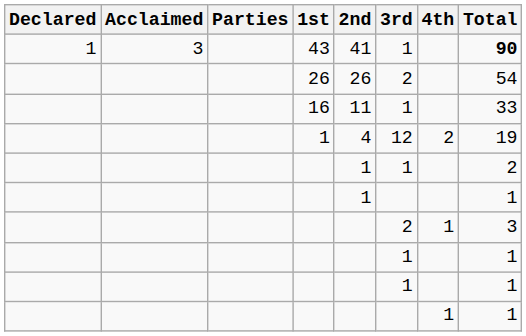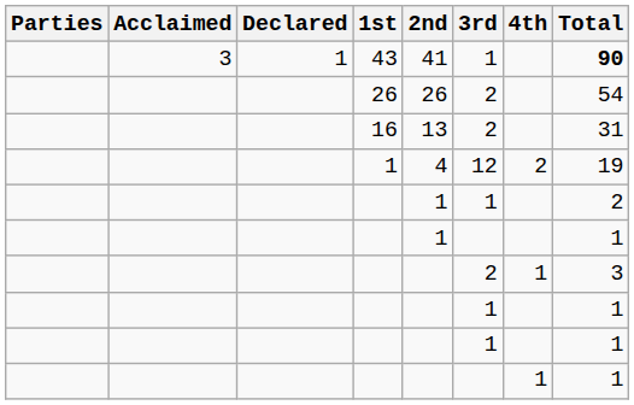 <table class="wikitable" style="text-align:right;">
 <tr>
+<th style="text-align:left;">Parties</th>
+<th>Acclaimed</th>
 <th>Declared</th>
-<th>Acclaimed</th>
-<th style="text-align:left;">Parties</th>
 <th>1st</th>
 <th>2nd</th>
 <th>3rd</th>
 <th>4th</th>
 <th>Total</th>
 </tr>
 <tr>
+<td style="text-align:left;"></td>
+<td>3</td>
 <td>1</td>
-<td>3</td>
-<td style="text-align:left;"></td>
 <td>43</td>
 <td>41</td>
 <td>1</td>
 <td></td>
 <td><strong>90</strong></td>
 </tr>
 <tr>
+<td style="text-align:left;"></td>
 <td></td>
 <td></td>
-<td style="text-align:left;"></td>
 <td>26</td>
 <td>26</td>
 <td>2</td>
 <td></td>
 <td>54</td>
 </tr>
 <tr>
+<td style="text-align:left;"></td>
 <td></td>
 <td></td>
-<td style="text-align:left;"></td>
 <td>16</td>
-<td>11</td>
-<td>1</td>
+<td>13</td>
+<td>2</td>
 <td></td>
-<td>33</td>
+<td>31</td>
 </tr>
 <tr>
+<td style="text-align:left;"></td>
 <td></td>
 <td></td>
-<td style="text-align:left;"></td>
 <td>1</td>
 <td>4</td>
 <td>12</td>
 <td>2</td>
 <td>19</td>
 </tr>
 <tr>
+<td style="text-align:left;"></td>
 <td></td>
 <td></td>
-<td style="text-align:left;"></td>
 <td></td>
 <td>1</td>
 <td>1</td>
 <td></td>
 <td>2</td>
 </tr>
 <tr>
+<td style="text-align:left;"></td>
 <td></td>
 <td></td>
-<td style="text-align:left;"></td>
 <td></td>
 <td>1</td>
 <td></td>
 <td></td>
 <td>1</td>
 </tr>
 <tr>
+<td style="text-align:left;"></td>
 <td></td>
 <td></td>
-<td style="text-align:left;"></td>
 <td></td>
 <td></td>
 <td>2</td>
 <td>1</td>
 <td>3</td>
 </tr>
 <tr>
+<td style="text-align:left;"></td>
 <td></td>
 <td></td>
-<td style="text-align:left;"></td>
 <td></td>
 <td></td>
 <td>1</td>
 <td></td>
 <td>1</td>
 </tr>
 <tr>
+<td style="text-align:left;"></td>
 <td></td>
 <td></td>
-<td style="text-align:left;"></td>
 <td></td>
 <td></td>
 <td>1</td>
 <td></td>
 <td>1</td>
 </tr>
 <tr>
+<td style="text-align:left;"></td>
 <td></td>
 <td></td>
-<td style="text-align:left;"></td>
 <td></td>
 <td></td>
 <td></td>
 <td>1</td>
 <td>1</td>
 </tr>
 </table>
